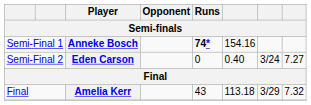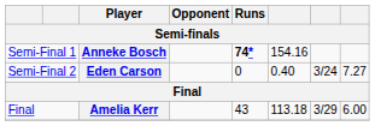 <table class="wikitable sortable" style="text-align:left;">
 <tr>
 <th scope=col></th>
 <th scope=col></th>
 <th scope=col>Player</th>
 <th scope=col>Opponent</th>
 <th scope=col>Runs</th>
 <th scope=col></th>
 <th scope=col></th>
 <th scope=col></th>
 </tr>
 <tr>
 <th colspan=8 style="text-align:center;">Semi-finals</th>
 </tr>
 <tr>
 <td colspan=2><a href='#'>Semi-Final 1</a></td>
 <th> <a href='#'>Anneke Bosch</a></th>
 <td></td>
 <td><strong>74<a href='#'>*</a></strong></td>
 <td>154.16</td>
 <td></td>
 <td></td>
 </tr>
 <tr>
 <td colspan=2><a href='#'>Semi-Final 2</a></td>
 <th> <a href='#'>Eden Carson</a></th>
 <td></td>
 <td>0</td>
 <td>0.40</td>
 <td>3/24</td>
 <td>7.27</td>
 </tr>
 <tr>
 <th colspan=8 style="text-align:center;">Final</th>
 </tr>
 <tr>
 <td colspan=2><a href='#'>Final</a></td>
 <th> <a href='#'>Amelia Kerr</a></th>
 <td></td>
 <td>43</td>
 <td>113.18</td>
 <td>3/29</td>
-<td>7.32</td>
+<td>6.00</td>
 </tr>
 <tr>
 </tr>
 </table>
